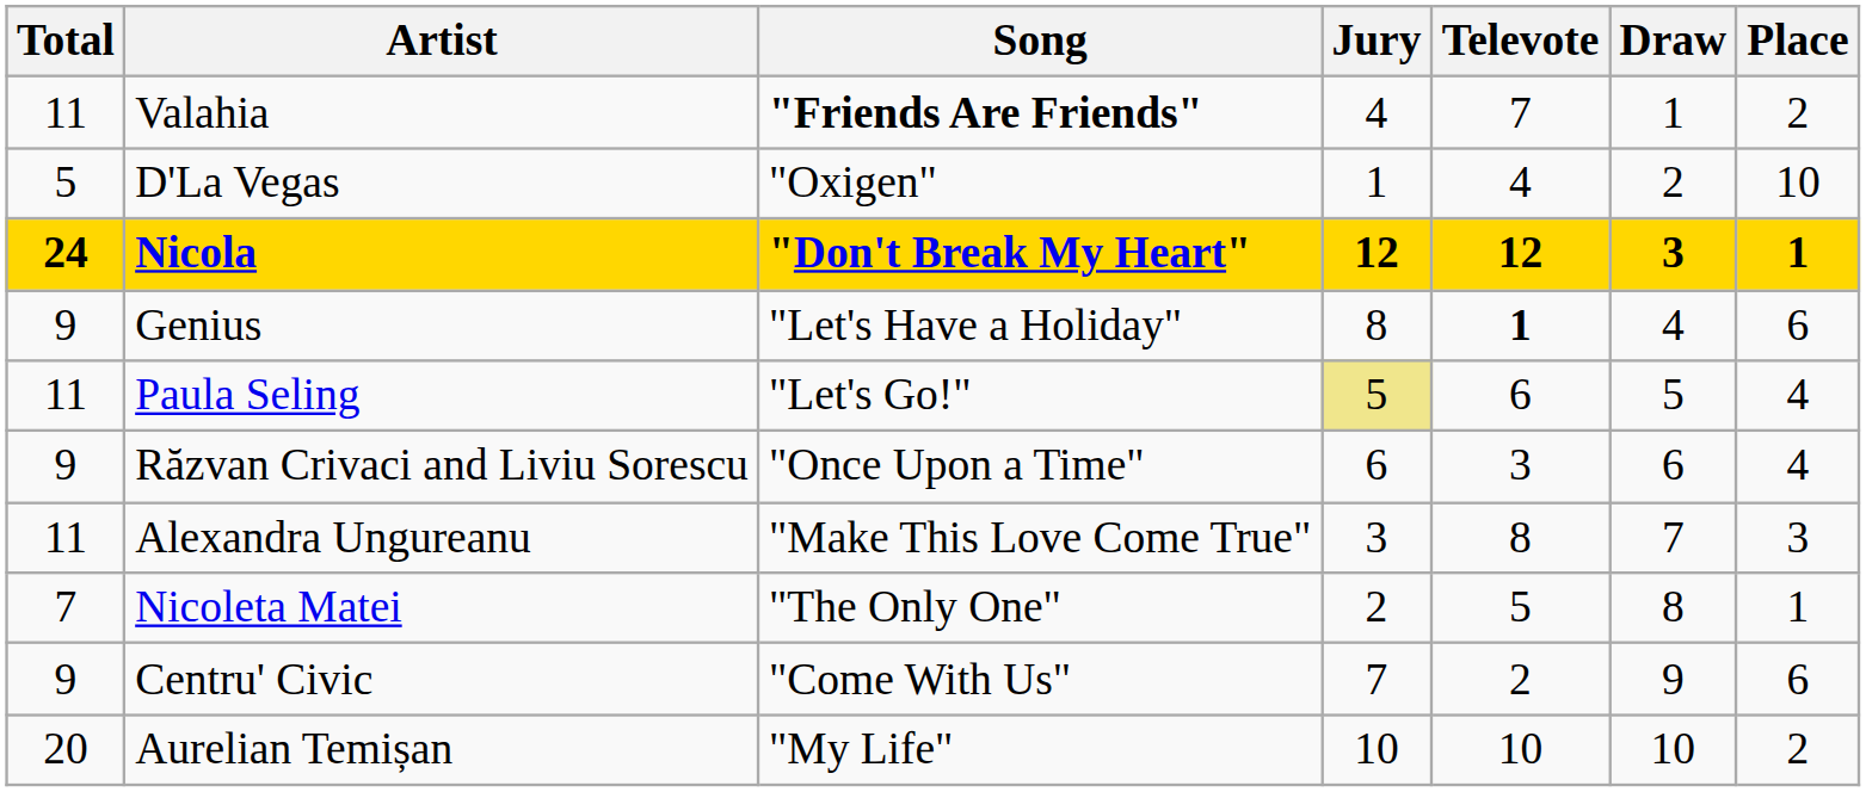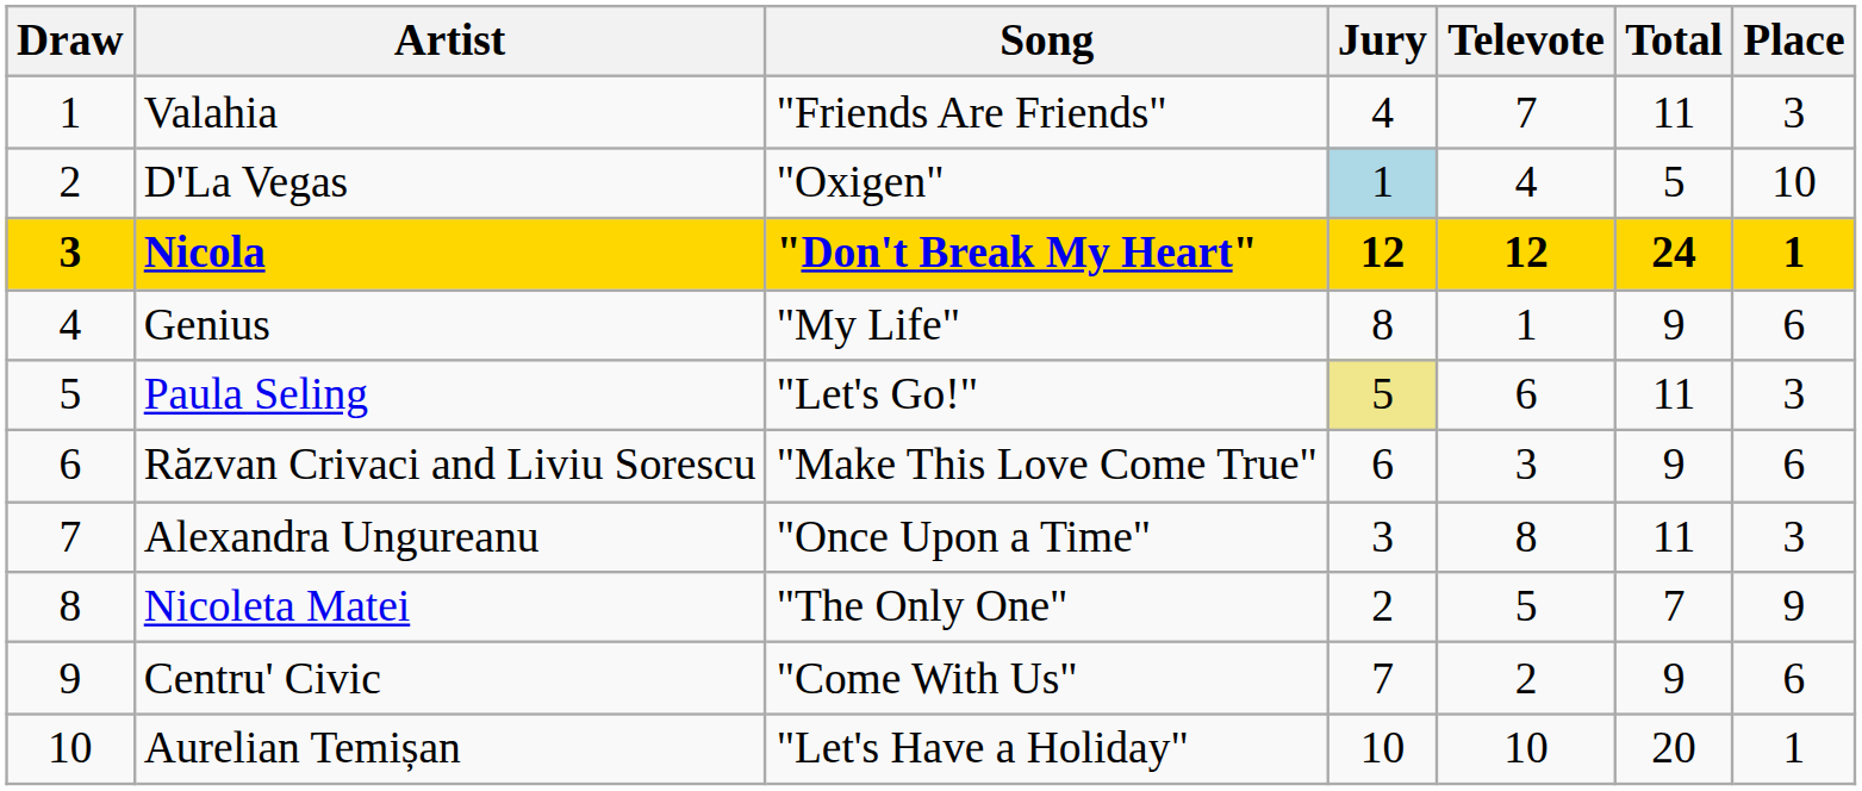 <table class="sortable wikitable" style="margin: 1em auto 1em auto; text-align:center;">
 <tr>
-<th>Total</th>
+<th>Draw</th>
 <th>Artist</th>
 <th>Song</th>
 <th>Jury</th>
 <th>Televote</th>
-<th>Draw</th>
+<th>Total</th>
 <th>Place</th>
 </tr>
 <tr>
-<td>11</td>
+<td>1</td>
 <td align="left">Valahia</td>
-<td align="left"><strong>"Friends Are Friends"</strong></td>
+<td align="left">"Friends Are Friends"</td>
 <td>4</td>
 <td>7</td>
-<td>1</td>
-<td>2</td>
+<td>11</td>
+<td>3</td>
 </tr>
 <tr>
-<td>5</td>
+<td>2</td>
 <td align="left">D'La Vegas</td>
 <td align="left">"Oxigen"</td>
-<td>1</td>
+<td style="background: lightblue;">1</td>
 <td>4</td>
-<td>2</td>
+<td>5</td>
 <td>10</td>
 </tr>
 <tr style="font-weight:bold; background:gold;">
-<td>24</td>
+<td>3</td>
 <td align="left"><a href='#'>Nicola</a></td>
 <td align="left">"<a href='#'>Don't Break My Heart</a>"</td>
 <td>12</td>
 <td>12</td>
-<td>3</td>
+<td>24</td>
 <td>1</td>
 </tr>
 <tr>
+<td>4</td>
+<td align="left">Genius</td>
+<td align="left">"My Life"</td>
+<td>8</td>
+<td>1</td>
 <td>9</td>
-<td align="left">Genius</td>
-<td align="left">"Let's Have a Holiday"</td>
-<td>8</td>
-<td><strong>1</strong></td>
-<td>4</td>
 <td>6</td>
 </tr>
 <tr>
-<td>11</td>
+<td>5</td>
 <td align="left"><a href='#'>Paula Seling</a></td>
 <td align="left">"Let's Go!"</td>
 <td style="background: khaki;">5</td>
 <td>6</td>
-<td>5</td>
-<td>4</td>
-</tr>
-<tr>
-<td>9</td>
-<td align="left">Răzvan Crivaci and Liviu Sorescu</td>
-<td align="left">"Once Upon a Time"</td>
-<td>6</td>
-<td>3</td>
-<td>6</td>
-<td>4</td>
-</tr>
-<tr>
 <td>11</td>
-<td align="left">Alexandra Ungureanu</td>
-<td align="left">"Make This Love Come True"</td>
-<td>3</td>
-<td>8</td>
-<td>7</td>
 <td>3</td>
 </tr>
 <tr>
+<td>6</td>
+<td align="left">Răzvan Crivaci and Liviu Sorescu</td>
+<td align="left">"Make This Love Come True"</td>
+<td>6</td>
+<td>3</td>
+<td>9</td>
+<td>6</td>
+</tr>
+<tr>
 <td>7</td>
+<td align="left">Alexandra Ungureanu</td>
+<td align="left">"Once Upon a Time"</td>
+<td>3</td>
+<td>8</td>
+<td>11</td>
+<td>3</td>
+</tr>
+<tr>
+<td>8</td>
 <td align="left"><a href='#'>Nicoleta Matei</a></td>
 <td align="left">"The Only One"</td>
 <td>2</td>
 <td>5</td>
-<td>8</td>
-<td>1</td>
+<td>7</td>
+<td>9</td>
 </tr>
 <tr>
 <td>9</td>
 <td align="left">Centru' Civic</td>
 <td align="left">"Come With Us"</td>
 <td>7</td>
 <td>2</td>
 <td>9</td>
 <td>6</td>
 </tr>
 <tr>
-<td>20</td>
+<td>10</td>
 <td align="left">Aurelian Temișan</td>
-<td align="left">"My Life"</td>
+<td align="left">"Let's Have a Holiday"</td>
 <td>10</td>
 <td>10</td>
-<td>10</td>
-<td>2</td>
+<td>20</td>
+<td>1</td>
 </tr>
 </table>
